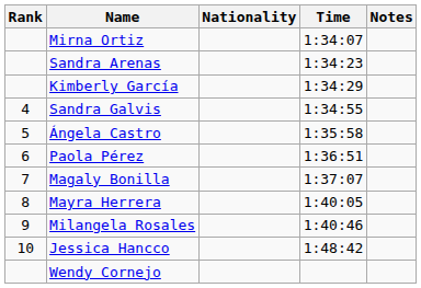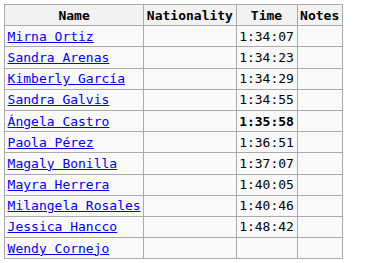 <table class="wikitable sortable" style="text-align:center">
 <tr>
-<th>Rank</th>
 <th>Name</th>
 <th>Nationality</th>
 <th>Time</th>
 <th>Notes</th>
 </tr>
 <tr>
-<td></td>
 <td align=left><a href='#'>Mirna Ortiz</a></td>
 <td align=left></td>
 <td>1:34:07</td>
 <td><strong></strong></td>
 </tr>
 <tr>
-<td></td>
 <td align=left><a href='#'>Sandra Arenas</a></td>
 <td align=left></td>
 <td>1:34:23</td>
 <td></td>
 </tr>
 <tr>
-<td></td>
 <td align=left><a href='#'>Kimberly García</a></td>
 <td align=left></td>
 <td>1:34:29</td>
 <td></td>
 </tr>
 <tr>
-<td>4</td>
 <td align=left><a href='#'>Sandra Galvis</a></td>
 <td align=left></td>
 <td>1:34:55</td>
 <td></td>
 </tr>
 <tr>
-<td>5</td>
 <td align=left><a href='#'>Ángela Castro</a></td>
 <td align=left></td>
-<td>1:35:58</td>
+<td><strong>1:35:58</strong></td>
 <td></td>
 </tr>
 <tr>
-<td>6</td>
 <td align=left><a href='#'>Paola Pérez</a></td>
 <td align=left></td>
 <td>1:36:51</td>
 <td></td>
 </tr>
 <tr>
-<td>7</td>
 <td align=left><a href='#'>Magaly Bonilla</a></td>
 <td align=left></td>
 <td>1:37:07</td>
 <td></td>
 </tr>
 <tr>
-<td>8</td>
 <td align=left><a href='#'>Mayra Herrera</a></td>
 <td align=left></td>
 <td>1:40:05</td>
 <td></td>
 </tr>
 <tr>
-<td>9</td>
 <td align=left><a href='#'>Milangela Rosales</a></td>
 <td align=left></td>
 <td>1:40:46</td>
 <td></td>
 </tr>
 <tr>
-<td>10</td>
 <td align=left><a href='#'>Jessica Hancco</a></td>
 <td align=left></td>
 <td>1:48:42</td>
 <td></td>
 </tr>
 <tr>
-<td></td>
 <td align=left><a href='#'>Wendy Cornejo</a></td>
 <td align=left></td>
 <td></td>
 <td></td>
 </tr>
 </table>
